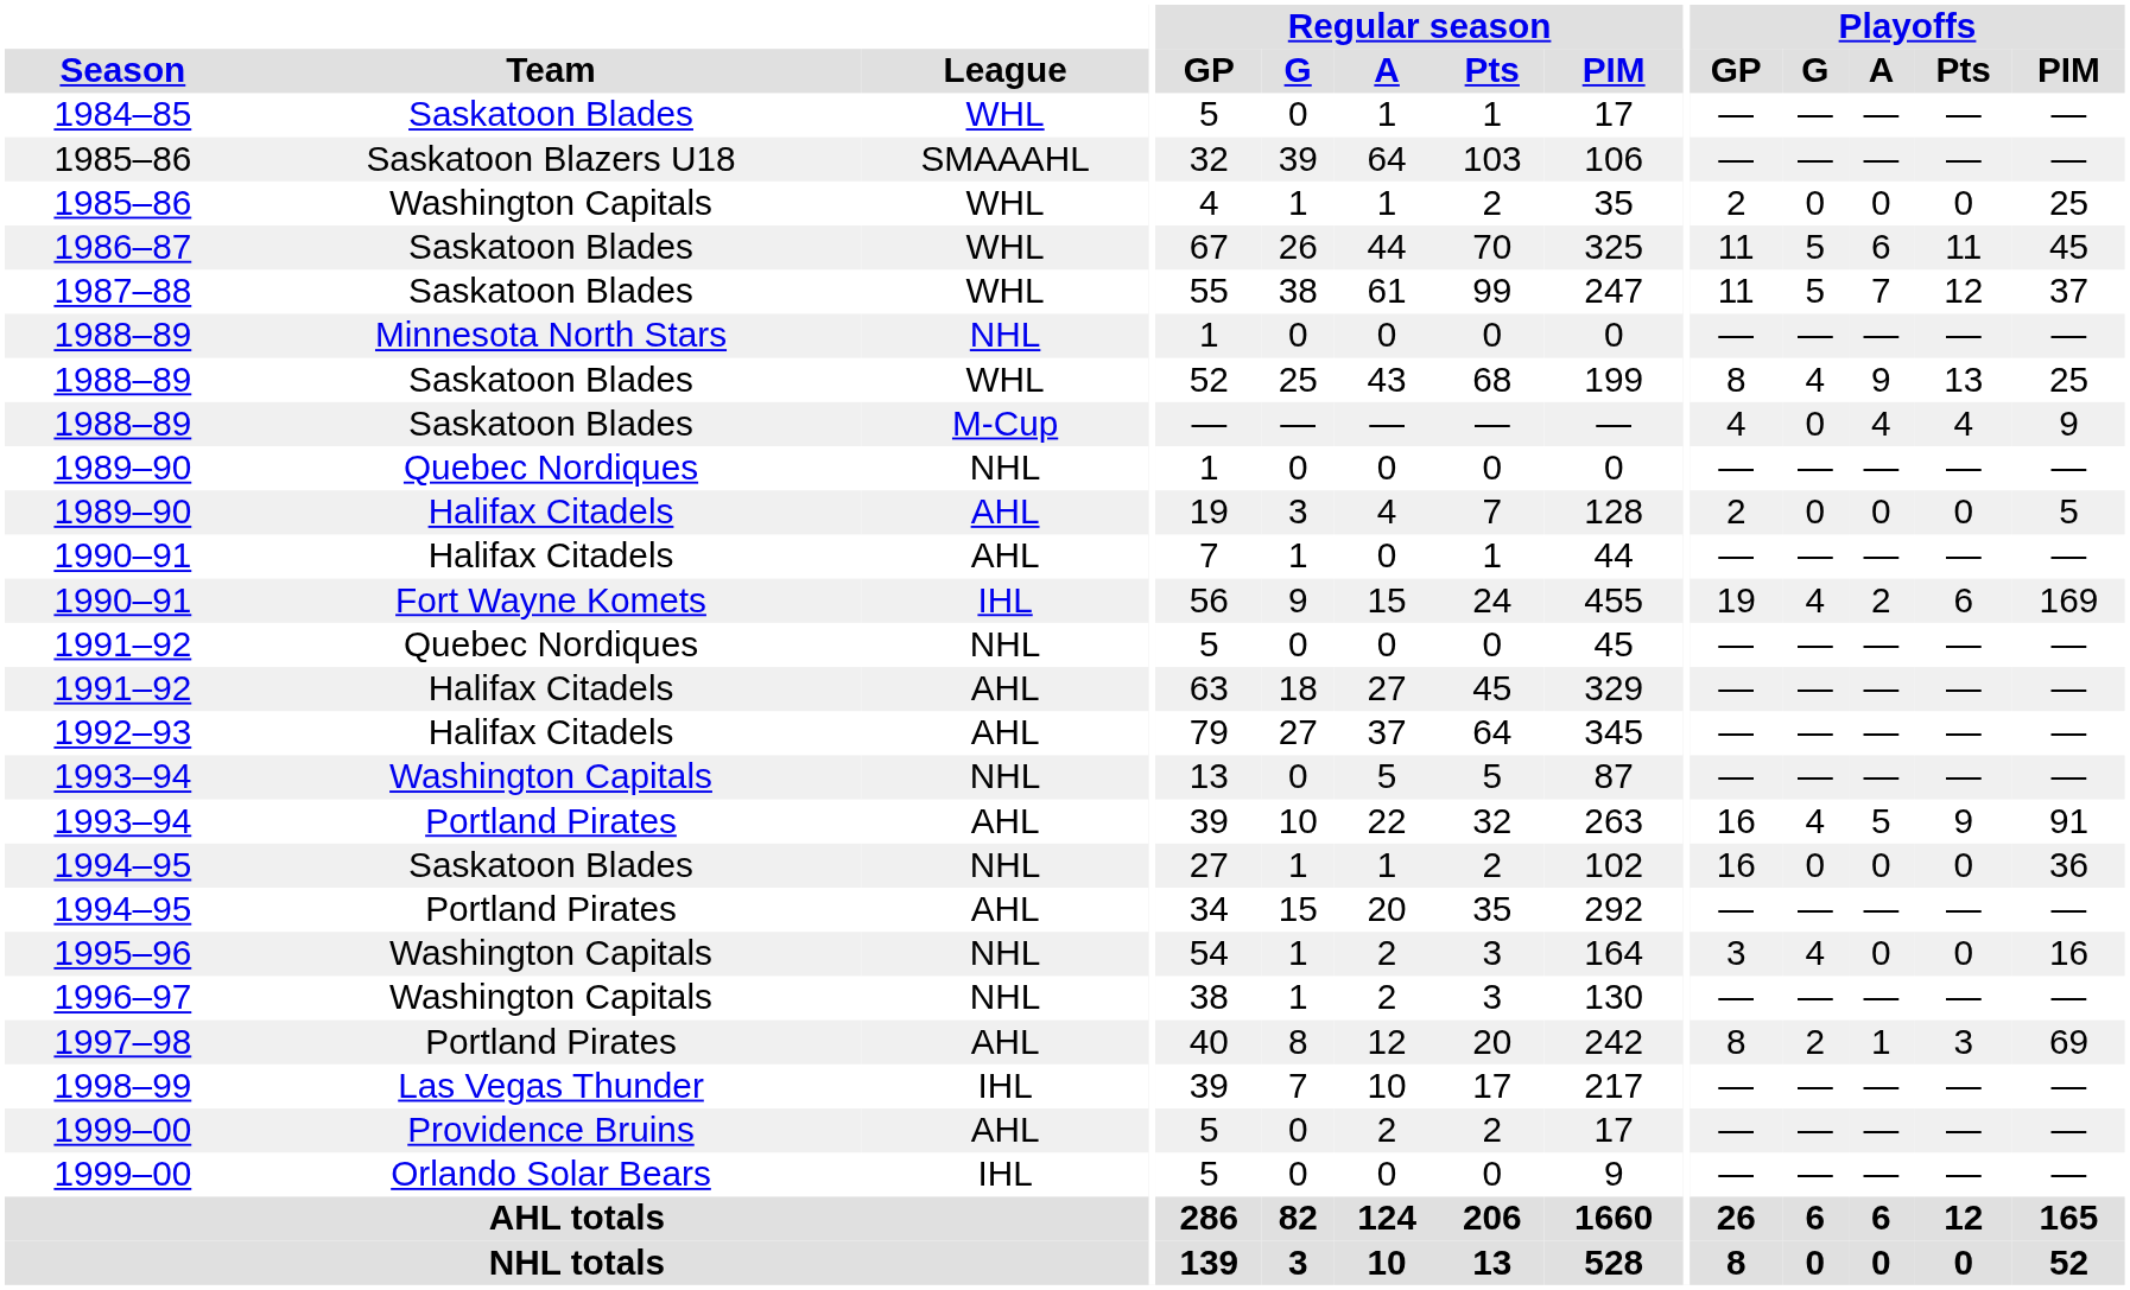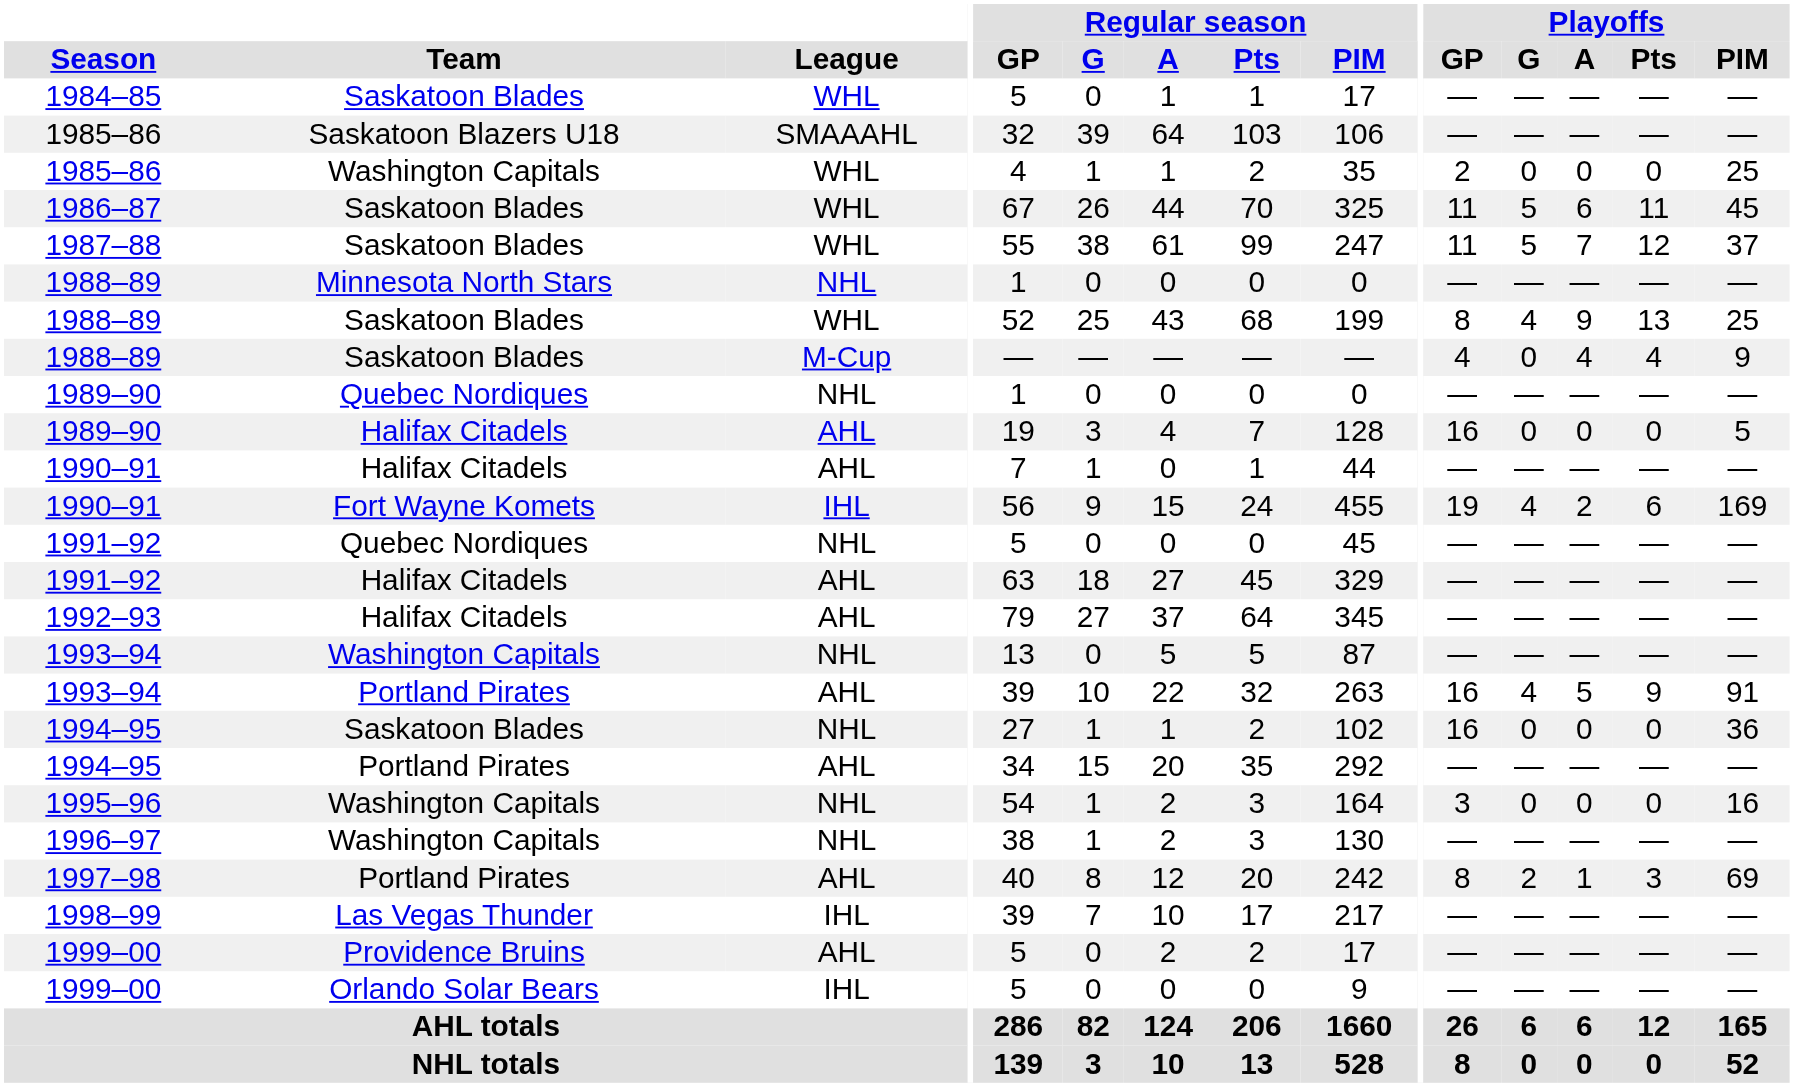 <table border="0" cellpadding="1" cellspacing="0" style="text-align:center; width:60em">
 <tr bgcolor="#e0e0e0">
 <th colspan="3" bgcolor="#ffffff"></th>
 <th rowspan="100" bgcolor="#ffffff"></th>
 <th colspan="5"><a href='#'>Regular season</a></th>
 <th rowspan="100" bgcolor="#ffffff"></th>
 <th colspan="5"><a href='#'>Playoffs</a></th>
 </tr>
 <tr bgcolor="#e0e0e0">
 <th><a href='#'>Season</a></th>
 <th>Team</th>
 <th>League</th>
 <th>GP</th>
 <th><a href='#'>G</a></th>
 <th><a href='#'>A</a></th>
 <th><a href='#'>Pts</a></th>
 <th><a href='#'>PIM</a></th>
 <th>GP</th>
 <th>G</th>
 <th>A</th>
 <th>Pts</th>
 <th>PIM</th>
 </tr>
 <tr>
 <td><a href='#'>1984–85</a></td>
 <td><a href='#'>Saskatoon Blades</a></td>
 <td><a href='#'>WHL</a></td>
 <td>5</td>
 <td>0</td>
 <td>1</td>
 <td>1</td>
 <td>17</td>
 <td>—</td>
 <td>—</td>
 <td>—</td>
 <td>—</td>
 <td>—</td>
 </tr>
 <tr bgcolor="#f0f0f0">
 <td>1985–86</td>
 <td>Saskatoon Blazers U18</td>
 <td>SMAAAHL</td>
 <td>32</td>
 <td>39</td>
 <td>64</td>
 <td>103</td>
 <td>106</td>
 <td>—</td>
 <td>—</td>
 <td>—</td>
 <td>—</td>
 <td>—</td>
 </tr>
 <tr>
 <td><a href='#'>1985–86</a></td>
 <td>Washington Capitals</td>
 <td>WHL</td>
 <td>4</td>
 <td>1</td>
 <td>1</td>
 <td>2</td>
 <td>35</td>
 <td>2</td>
 <td>0</td>
 <td>0</td>
 <td>0</td>
 <td>25</td>
 </tr>
 <tr bgcolor="#f0f0f0">
 <td><a href='#'>1986–87</a></td>
 <td>Saskatoon Blades</td>
 <td>WHL</td>
 <td>67</td>
 <td>26</td>
 <td>44</td>
 <td>70</td>
 <td>325</td>
 <td>11</td>
 <td>5</td>
 <td>6</td>
 <td>11</td>
 <td>45</td>
 </tr>
 <tr>
 <td><a href='#'>1987–88</a></td>
 <td>Saskatoon Blades</td>
 <td>WHL</td>
 <td>55</td>
 <td>38</td>
 <td>61</td>
 <td>99</td>
 <td>247</td>
 <td>11</td>
 <td>5</td>
 <td>7</td>
 <td>12</td>
 <td>37</td>
 </tr>
 <tr bgcolor="#f0f0f0">
 <td><a href='#'>1988–89</a></td>
 <td><a href='#'>Minnesota North Stars</a></td>
 <td><a href='#'>NHL</a></td>
 <td>1</td>
 <td>0</td>
 <td>0</td>
 <td>0</td>
 <td>0</td>
 <td>—</td>
 <td>—</td>
 <td>—</td>
 <td>—</td>
 <td>—</td>
 </tr>
 <tr>
 <td><a href='#'>1988–89</a></td>
 <td>Saskatoon Blades</td>
 <td>WHL</td>
 <td>52</td>
 <td>25</td>
 <td>43</td>
 <td>68</td>
 <td>199</td>
 <td>8</td>
 <td>4</td>
 <td>9</td>
 <td>13</td>
 <td>25</td>
 </tr>
 <tr bgcolor="#f0f0f0">
 <td><a href='#'>1988–89</a></td>
 <td>Saskatoon Blades</td>
 <td><a href='#'>M-Cup</a></td>
 <td>—</td>
 <td>—</td>
 <td>—</td>
 <td>—</td>
 <td>—</td>
 <td>4</td>
 <td>0</td>
 <td>4</td>
 <td>4</td>
 <td>9</td>
 </tr>
 <tr>
 <td><a href='#'>1989–90</a></td>
 <td><a href='#'>Quebec Nordiques</a></td>
 <td>NHL</td>
 <td>1</td>
 <td>0</td>
 <td>0</td>
 <td>0</td>
 <td>0</td>
 <td>—</td>
 <td>—</td>
 <td>—</td>
 <td>—</td>
 <td>—</td>
 </tr>
 <tr bgcolor="#f0f0f0">
 <td><a href='#'>1989–90</a></td>
 <td><a href='#'>Halifax Citadels</a></td>
 <td><a href='#'>AHL</a></td>
 <td>19</td>
 <td>3</td>
 <td>4</td>
 <td>7</td>
 <td>128</td>
-<td>2</td>
+<td>16</td>
 <td>0</td>
 <td>0</td>
 <td>0</td>
 <td>5</td>
 </tr>
 <tr>
 <td><a href='#'>1990–91</a></td>
 <td>Halifax Citadels</td>
 <td>AHL</td>
 <td>7</td>
 <td>1</td>
 <td>0</td>
 <td>1</td>
 <td>44</td>
 <td>—</td>
 <td>—</td>
 <td>—</td>
 <td>—</td>
 <td>—</td>
 </tr>
 <tr bgcolor="#f0f0f0">
 <td><a href='#'>1990–91</a></td>
 <td><a href='#'>Fort Wayne Komets</a></td>
 <td><a href='#'>IHL</a></td>
 <td>56</td>
 <td>9</td>
 <td>15</td>
 <td>24</td>
 <td>455</td>
 <td>19</td>
 <td>4</td>
 <td>2</td>
 <td>6</td>
 <td>169</td>
 </tr>
 <tr>
 <td><a href='#'>1991–92</a></td>
 <td>Quebec Nordiques</td>
 <td>NHL</td>
 <td>5</td>
 <td>0</td>
 <td>0</td>
 <td>0</td>
 <td>45</td>
 <td>—</td>
 <td>—</td>
 <td>—</td>
 <td>—</td>
 <td>—</td>
 </tr>
 <tr bgcolor="#f0f0f0">
 <td><a href='#'>1991–92</a></td>
 <td>Halifax Citadels</td>
 <td>AHL</td>
 <td>63</td>
 <td>18</td>
 <td>27</td>
 <td>45</td>
 <td>329</td>
 <td>—</td>
 <td>—</td>
 <td>—</td>
 <td>—</td>
 <td>—</td>
 </tr>
 <tr>
 <td><a href='#'>1992–93</a></td>
 <td>Halifax Citadels</td>
 <td>AHL</td>
 <td>79</td>
 <td>27</td>
 <td>37</td>
 <td>64</td>
 <td>345</td>
 <td>—</td>
 <td>—</td>
 <td>—</td>
 <td>—</td>
 <td>—</td>
 </tr>
 <tr bgcolor="#f0f0f0">
 <td><a href='#'>1993–94</a></td>
 <td><a href='#'>Washington Capitals</a></td>
 <td>NHL</td>
 <td>13</td>
 <td>0</td>
 <td>5</td>
 <td>5</td>
 <td>87</td>
 <td>—</td>
 <td>—</td>
 <td>—</td>
 <td>—</td>
 <td>—</td>
 </tr>
 <tr>
 <td><a href='#'>1993–94</a></td>
 <td><a href='#'>Portland Pirates</a></td>
 <td>AHL</td>
 <td>39</td>
 <td>10</td>
 <td>22</td>
 <td>32</td>
 <td>263</td>
 <td>16</td>
 <td>4</td>
 <td>5</td>
 <td>9</td>
 <td>91</td>
 </tr>
 <tr bgcolor="#f0f0f0">
 <td><a href='#'>1994–95</a></td>
 <td>Saskatoon Blades</td>
 <td>NHL</td>
 <td>27</td>
 <td>1</td>
 <td>1</td>
 <td>2</td>
 <td>102</td>
 <td>16</td>
 <td>0</td>
 <td>0</td>
 <td>0</td>
 <td>36</td>
 </tr>
 <tr>
 <td><a href='#'>1994–95</a></td>
 <td>Portland Pirates</td>
 <td>AHL</td>
 <td>34</td>
 <td>15</td>
 <td>20</td>
 <td>35</td>
 <td>292</td>
 <td>—</td>
 <td>—</td>
 <td>—</td>
 <td>—</td>
 <td>—</td>
 </tr>
 <tr bgcolor="#f0f0f0">
 <td><a href='#'>1995–96</a></td>
 <td>Washington Capitals</td>
 <td>NHL</td>
 <td>54</td>
 <td>1</td>
 <td>2</td>
 <td>3</td>
 <td>164</td>
 <td>3</td>
-<td>4</td>
+<td>0</td>
 <td>0</td>
 <td>0</td>
 <td>16</td>
 </tr>
 <tr>
 <td><a href='#'>1996–97</a></td>
 <td>Washington Capitals</td>
 <td>NHL</td>
 <td>38</td>
 <td>1</td>
 <td>2</td>
 <td>3</td>
 <td>130</td>
 <td>—</td>
 <td>—</td>
 <td>—</td>
 <td>—</td>
 <td>—</td>
 </tr>
 <tr bgcolor="#f0f0f0">
 <td><a href='#'>1997–98</a></td>
 <td>Portland Pirates</td>
 <td>AHL</td>
 <td>40</td>
 <td>8</td>
 <td>12</td>
 <td>20</td>
 <td>242</td>
 <td>8</td>
 <td>2</td>
 <td>1</td>
 <td>3</td>
 <td>69</td>
 </tr>
 <tr>
 <td><a href='#'>1998–99</a></td>
 <td><a href='#'>Las Vegas Thunder</a></td>
 <td>IHL</td>
 <td>39</td>
 <td>7</td>
 <td>10</td>
 <td>17</td>
 <td>217</td>
 <td>—</td>
 <td>—</td>
 <td>—</td>
 <td>—</td>
 <td>—</td>
 </tr>
 <tr bgcolor="#f0f0f0">
 <td><a href='#'>1999–00</a></td>
 <td><a href='#'>Providence Bruins</a></td>
 <td>AHL</td>
 <td>5</td>
 <td>0</td>
 <td>2</td>
 <td>2</td>
 <td>17</td>
 <td>—</td>
 <td>—</td>
 <td>—</td>
 <td>—</td>
 <td>—</td>
 </tr>
 <tr>
 <td><a href='#'>1999–00</a></td>
 <td><a href='#'>Orlando Solar Bears</a></td>
 <td>IHL</td>
 <td>5</td>
 <td>0</td>
 <td>0</td>
 <td>0</td>
 <td>9</td>
 <td>—</td>
 <td>—</td>
 <td>—</td>
 <td>—</td>
 <td>—</td>
 </tr>
 <tr bgcolor="#e0e0e0">
 <th colspan="3">AHL totals</th>
 <th>286</th>
 <th>82</th>
 <th>124</th>
 <th>206</th>
 <th>1660</th>
 <th>26</th>
 <th>6</th>
 <th>6</th>
 <th>12</th>
 <th>165</th>
 </tr>
 <tr bgcolor="#e0e0e0">
 <th colspan="3">NHL totals</th>
 <th>139</th>
 <th>3</th>
 <th>10</th>
 <th>13</th>
 <th>528</th>
 <th>8</th>
 <th>0</th>
 <th>0</th>
 <th>0</th>
 <th>52</th>
 </tr>
 </table>
